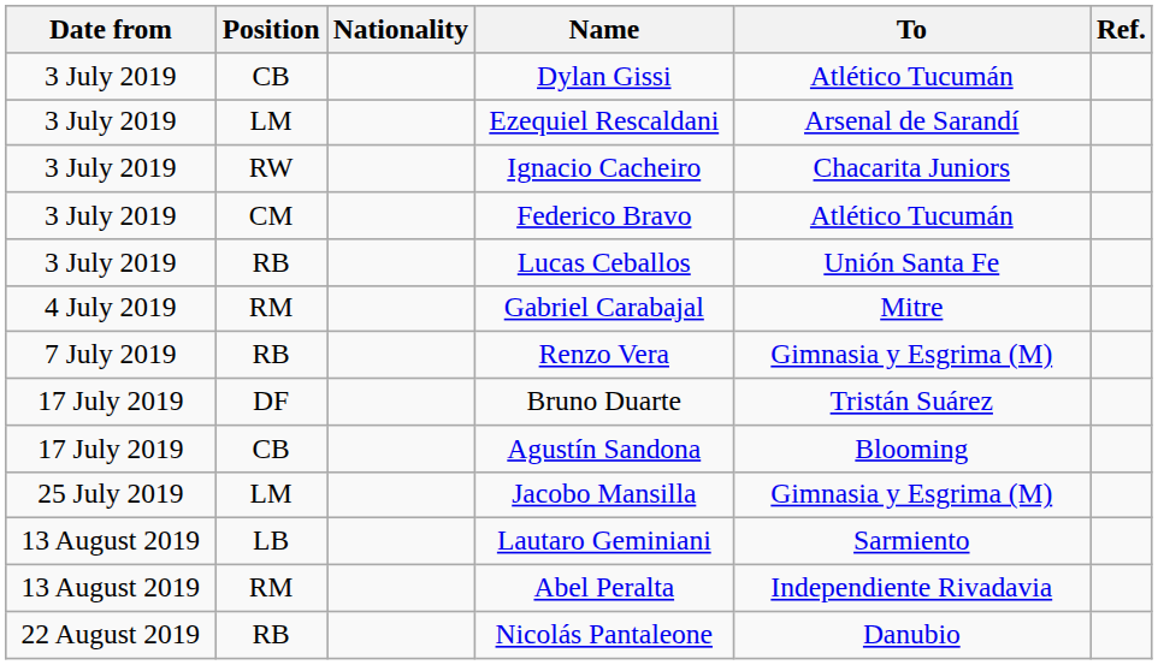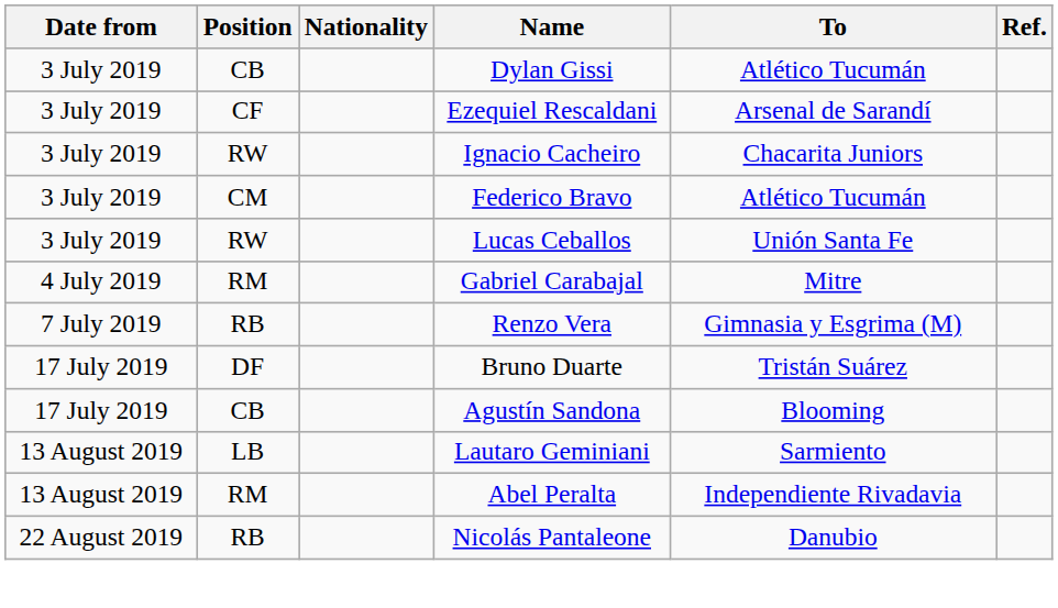 <table class="wikitable" style="text-align:center; font-size:90%; ">
 <tr>
 <th style="background:#; color:#; width:100px;">Date from</th>
 <th style="background:#; color:#; width:50px;">Position</th>
 <th style="background:#; color:#; width:50px;">Nationality</th>
 <th style="background:#; color:#; width:125px;">Name</th>
 <th style="background:#; color:#; width:175px;">To</th>
 <th style="background:#; color:#; width:25px;">Ref.</th>
 </tr>
 <tr>
 <td>3 July 2019</td>
 <td>CB</td>
 <td></td>
 <td><a href='#'>Dylan Gissi</a></td>
 <td> <a href='#'>Atlético Tucumán</a></td>
 <td></td>
 </tr>
 <tr>
 <td>3 July 2019</td>
-<td>LM</td>
+<td>CF</td>
 <td></td>
 <td><a href='#'>Ezequiel Rescaldani</a></td>
 <td> <a href='#'>Arsenal de Sarandí</a></td>
 <td></td>
 </tr>
 <tr>
 <td>3 July 2019</td>
 <td>RW</td>
 <td></td>
 <td><a href='#'>Ignacio Cacheiro</a></td>
 <td> <a href='#'>Chacarita Juniors</a></td>
 <td></td>
 </tr>
 <tr>
 <td>3 July 2019</td>
 <td>CM</td>
 <td></td>
 <td><a href='#'>Federico Bravo</a></td>
 <td> <a href='#'>Atlético Tucumán</a></td>
 <td></td>
 </tr>
 <tr>
 <td>3 July 2019</td>
-<td>RB</td>
+<td>RW</td>
 <td></td>
 <td><a href='#'>Lucas Ceballos</a></td>
 <td> <a href='#'>Unión Santa Fe</a></td>
 <td></td>
 </tr>
 <tr>
 <td>4 July 2019</td>
 <td>RM</td>
 <td></td>
 <td><a href='#'>Gabriel Carabajal</a></td>
 <td> <a href='#'>Mitre</a></td>
 <td></td>
 </tr>
 <tr>
 <td>7 July 2019</td>
 <td>RB</td>
 <td></td>
 <td><a href='#'>Renzo Vera</a></td>
 <td> <a href='#'>Gimnasia y Esgrima (M)</a></td>
 <td></td>
 </tr>
 <tr>
 <td>17 July 2019</td>
 <td>DF</td>
 <td></td>
 <td>Bruno Duarte</td>
 <td> <a href='#'>Tristán Suárez</a></td>
 <td></td>
 </tr>
 <tr>
 <td>17 July 2019</td>
 <td>CB</td>
 <td></td>
 <td><a href='#'>Agustín Sandona</a></td>
 <td> <a href='#'>Blooming</a></td>
 <td></td>
 </tr>
 <tr>
-<td>25 July 2019</td>
-<td>LM</td>
-<td></td>
-<td><a href='#'>Jacobo Mansilla</a></td>
-<td> <a href='#'>Gimnasia y Esgrima (M)</a></td>
-<td></td>
-</tr>
-<tr>
 <td>13 August 2019</td>
 <td>LB</td>
 <td></td>
 <td><a href='#'>Lautaro Geminiani</a></td>
 <td> <a href='#'>Sarmiento</a></td>
 <td></td>
 </tr>
 <tr>
 <td>13 August 2019</td>
 <td>RM</td>
 <td></td>
 <td><a href='#'>Abel Peralta</a></td>
 <td> <a href='#'>Independiente Rivadavia</a></td>
 <td></td>
 </tr>
 <tr>
 <td>22 August 2019</td>
 <td>RB</td>
 <td></td>
 <td><a href='#'>Nicolás Pantaleone</a></td>
 <td> <a href='#'>Danubio</a></td>
 <td></td>
 </tr>
 </table>
